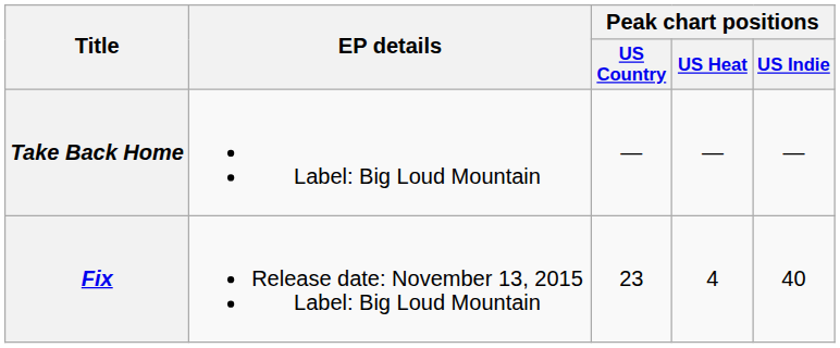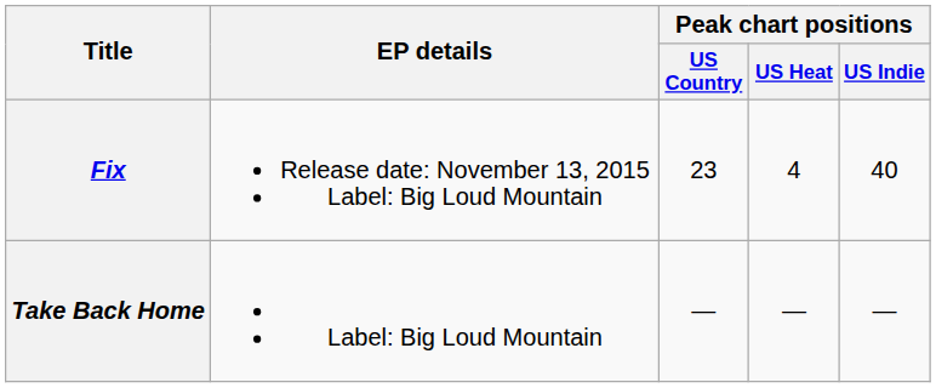 <table class="wikitable plainrowheaders" style="text-align:center;">
 <tr>
 <th rowspan="2" style="width:8em;">Title</th>
 <th rowspan="2" style="width:18em;">EP details</th>
 <th colspan="3">Peak chart positions</th>
 </tr>
 <tr style="font-size:smaller;">
 <th style="width:4em;"><a href='#'>US Country</a><br></th>
 <th style="width:4em;"><a href='#'>US Heat</a><br></th>
 <th style="width:4em;"><a href='#'>US Indie</a><br></th>
 </tr>
 <tr>
+<th scope="row"><em><a href='#'>Fix</a></em></th>
+<td><br><ul><li>Release date: November 13, 2015</li><li>Label: Big Loud Mountain</li></ul></td>
+<td>23</td>
+<td>4</td>
+<td>40</td>
+</tr>
+<tr>
 <th scope="row"><em>Take Back Home</em></th>
 <td><br><ul><li></li><li>Label: Big Loud Mountain</li></ul></td>
 <td>—</td>
 <td>—</td>
 <td>—</td>
 </tr>
-<tr>
-<th scope="row"><em><a href='#'>Fix</a></em></th>
-<td><br><ul><li>Release date: November 13, 2015</li><li>Label: Big Loud Mountain</li></ul></td>
-<td>23</td>
-<td>4</td>
-<td>40</td>
-</tr>
 </table>
